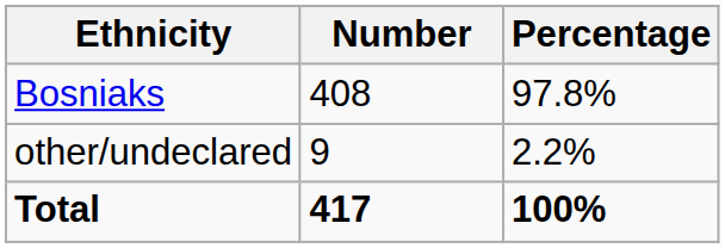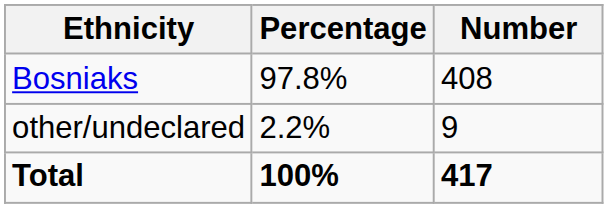 <table class="wikitable">
 <tr>
 <th width="100px">Ethnicity</th>
+<th width="80px">Percentage</th>
 <th width="80px">Number</th>
-<th width="80px">Percentage</th>
 </tr>
 <tr>
 <td><a href='#'>Bosniaks</a></td>
+<td>97.8%</td>
 <td>408</td>
-<td>97.8%</td>
 </tr>
 <tr>
 <td>other/undeclared</td>
+<td>2.2%</td>
 <td>9</td>
-<td>2.2%</td>
 </tr>
 <tr>
 <td><strong>Total</strong></td>
+<td><strong>100%</strong></td>
 <td><strong>417</strong></td>
-<td><strong>100%</strong></td>
 </tr>
 </table>
